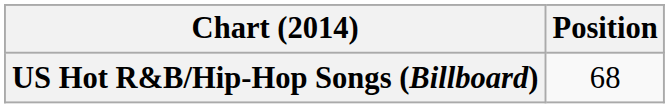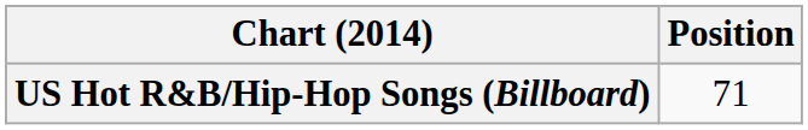 <table class="wikitable sortable plainrowheaders">
 <tr>
 <th>Chart (2014)</th>
 <th>Position</th>
 </tr>
 <tr>
 <th scope="row">US Hot R&B/Hip-Hop Songs (<em>Billboard</em>)</th>
-<td style="text-align:center;">68</td>
+<td style="text-align:center;">71</td>
 </tr>
 </table>
